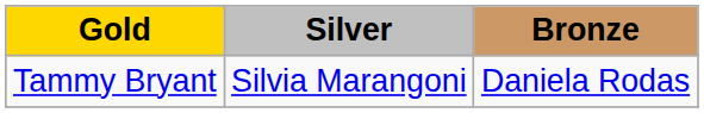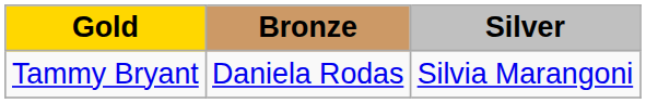 <table class="wikitable">
 <tr>
 <th style="background-color:gold;">Gold</th>
+<th style="background-color:#cc9966;">Bronze</th>
 <th style="background-color:silver;">Silver</th>
-<th style="background-color:#cc9966;">Bronze</th>
 </tr>
 <tr>
 <td> <a href='#'>Tammy Bryant</a></td>
+<td> <a href='#'>Daniela Rodas</a></td>
 <td> <a href='#'>Silvia Marangoni</a></td>
-<td> <a href='#'>Daniela Rodas</a></td>
 </tr>
 </table>
